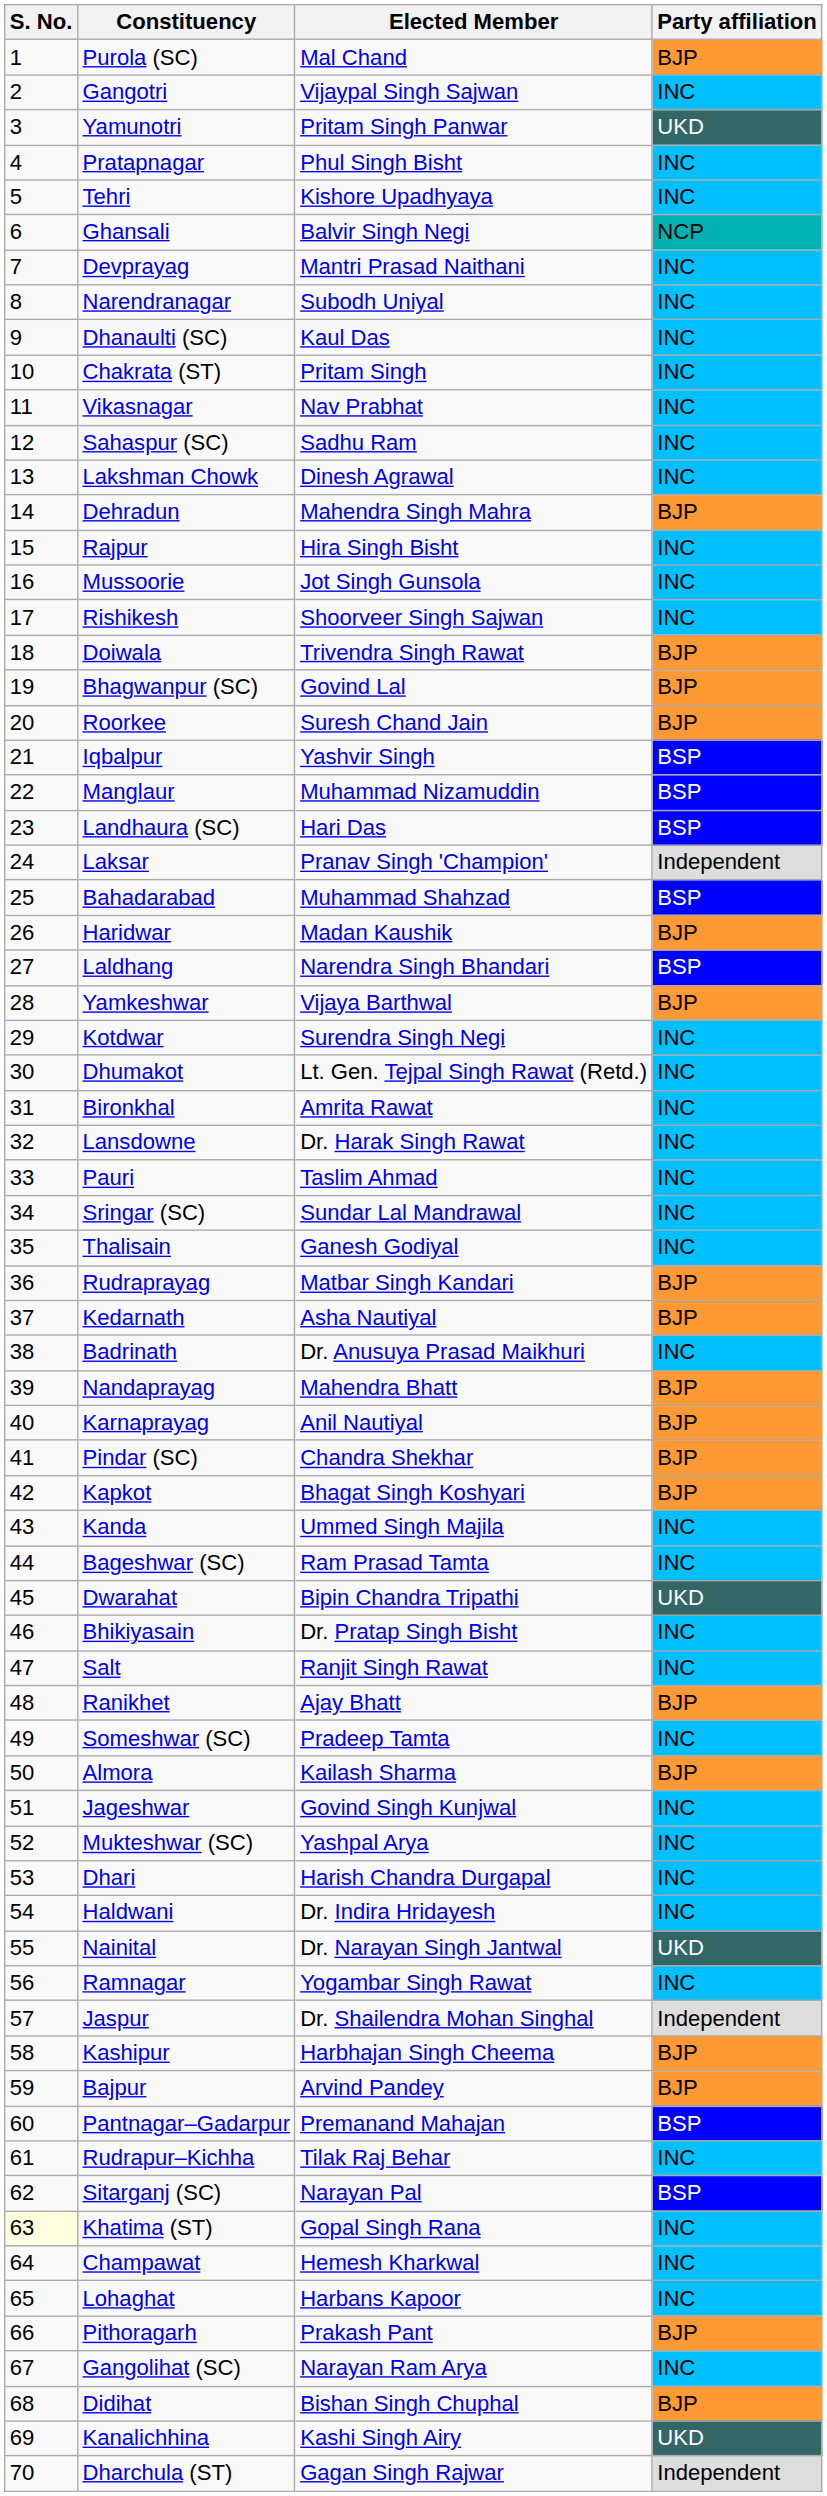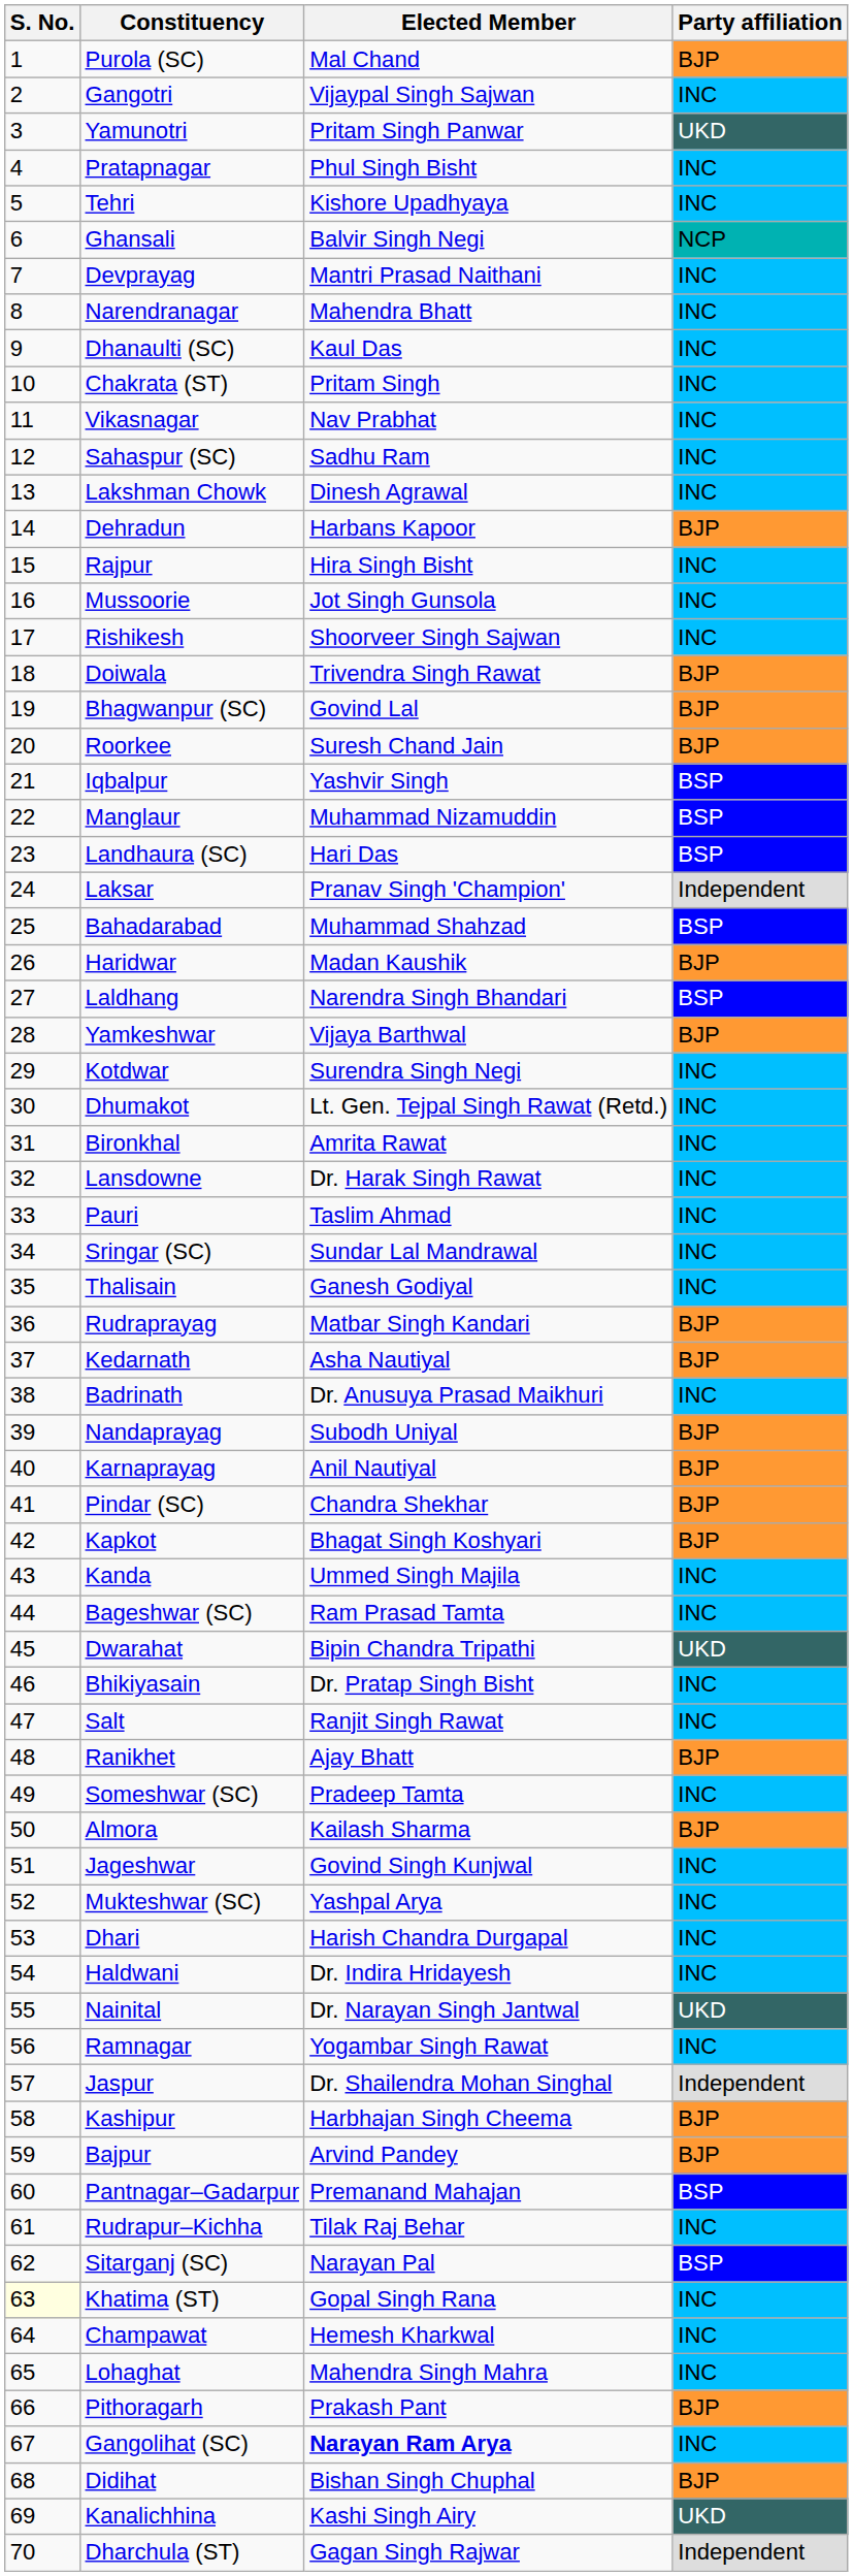 <table class="wikitable sortable">
 <tr style="background:#E9E9E9;">
 <th>S. No.</th>
 <th>Constituency</th>
 <th>Elected Member</th>
 <th>Party affiliation</th>
 </tr>
 <tr>
 <td>1</td>
 <td><a href='#'>Purola</a> (SC)</td>
 <td><a href='#'>Mal Chand</a></td>
 <td bgcolor=#FF9933>BJP</td>
 </tr>
 <tr>
 <td>2</td>
 <td><a href='#'>Gangotri</a></td>
 <td><a href='#'>Vijaypal Singh Sajwan</a></td>
 <td bgcolor=#00BFFF>INC</td>
 </tr>
 <tr>
 <td>3</td>
 <td><a href='#'>Yamunotri</a></td>
 <td><a href='#'>Pritam Singh Panwar</a></td>
 <td style="background: #336666; color: white">UKD</td>
 </tr>
 <tr>
 <td>4</td>
 <td><a href='#'>Pratapnagar</a></td>
 <td><a href='#'>Phul Singh Bisht</a></td>
 <td bgcolor=#00BFFF>INC</td>
 </tr>
 <tr>
 <td>5</td>
 <td><a href='#'>Tehri</a></td>
 <td><a href='#'>Kishore Upadhyaya</a></td>
 <td bgcolor=#00BFFF>INC</td>
 </tr>
 <tr>
 <td>6</td>
 <td><a href='#'>Ghansali</a></td>
 <td><a href='#'>Balvir Singh Negi</a></td>
 <td bgcolor=#00B2B2>NCP</td>
 </tr>
 <tr>
 <td>7</td>
 <td><a href='#'>Devprayag</a></td>
 <td><a href='#'>Mantri Prasad Naithani</a></td>
 <td bgcolor=#00BFFF>INC</td>
 </tr>
 <tr>
 <td>8</td>
 <td><a href='#'>Narendranagar</a></td>
-<td><a href='#'>Subodh Uniyal</a></td>
+<td><a href='#'>Mahendra Bhatt</a></td>
 <td bgcolor=#00BFFF>INC</td>
 </tr>
 <tr>
 <td>9</td>
 <td><a href='#'>Dhanaulti</a> (SC)</td>
 <td><a href='#'>Kaul Das</a></td>
 <td bgcolor=#00BFFF>INC</td>
 </tr>
 <tr>
 <td>10</td>
 <td><a href='#'>Chakrata</a> (ST)</td>
 <td><a href='#'>Pritam Singh</a></td>
 <td bgcolor=#00BFFF>INC</td>
 </tr>
 <tr>
 <td>11</td>
 <td><a href='#'>Vikasnagar</a></td>
 <td><a href='#'>Nav Prabhat</a></td>
 <td bgcolor=#00BFFF>INC</td>
 </tr>
 <tr>
 <td>12</td>
 <td><a href='#'>Sahaspur</a> (SC)</td>
 <td><a href='#'>Sadhu Ram</a></td>
 <td bgcolor=#00BFFF>INC</td>
 </tr>
 <tr>
 <td>13</td>
 <td><a href='#'>Lakshman Chowk</a></td>
 <td><a href='#'>Dinesh Agrawal</a></td>
 <td bgcolor=#00BFFF>INC</td>
 </tr>
 <tr>
 <td>14</td>
 <td><a href='#'>Dehradun</a></td>
-<td><a href='#'>Mahendra Singh Mahra</a></td>
+<td><a href='#'>Harbans Kapoor</a></td>
 <td bgcolor=#FF9933>BJP</td>
 </tr>
 <tr>
 <td>15</td>
 <td><a href='#'>Rajpur</a></td>
 <td><a href='#'>Hira Singh Bisht</a></td>
 <td bgcolor=#00BFFF>INC</td>
 </tr>
 <tr>
 <td>16</td>
 <td><a href='#'>Mussoorie</a></td>
 <td><a href='#'>Jot Singh Gunsola</a></td>
 <td bgcolor=#00BFFF>INC</td>
 </tr>
 <tr>
 <td>17</td>
 <td><a href='#'>Rishikesh</a></td>
 <td><a href='#'>Shoorveer Singh Sajwan</a></td>
 <td bgcolor=#00BFFF>INC</td>
 </tr>
 <tr>
 <td>18</td>
 <td><a href='#'>Doiwala</a></td>
 <td><a href='#'>Trivendra Singh Rawat</a></td>
 <td bgcolor=#FF9933>BJP</td>
 </tr>
 <tr>
 <td>19</td>
 <td><a href='#'>Bhagwanpur</a> (SC)</td>
 <td><a href='#'>Govind Lal</a></td>
 <td bgcolor=#FF9933>BJP</td>
 </tr>
 <tr>
 <td>20</td>
 <td><a href='#'>Roorkee</a></td>
 <td><a href='#'>Suresh Chand Jain</a></td>
 <td bgcolor=#FF9933>BJP</td>
 </tr>
 <tr>
 <td>21</td>
 <td><a href='#'>Iqbalpur</a></td>
 <td><a href='#'>Yashvir Singh</a></td>
 <td style="background: #0000FF; color: white">BSP</td>
 </tr>
 <tr>
 <td>22</td>
 <td><a href='#'>Manglaur</a></td>
 <td><a href='#'>Muhammad Nizamuddin</a></td>
 <td style="background: #0000FF; color: white">BSP</td>
 </tr>
 <tr>
 <td>23</td>
 <td><a href='#'>Landhaura</a> (SC)</td>
 <td><a href='#'>Hari Das</a></td>
 <td style="background: #0000FF; color: white">BSP</td>
 </tr>
 <tr>
 <td>24</td>
 <td><a href='#'>Laksar</a></td>
 <td><a href='#'>Pranav Singh 'Champion'</a></td>
 <td bgcolor=#DDDDDD>Independent</td>
 </tr>
 <tr>
 <td>25</td>
 <td><a href='#'>Bahadarabad</a></td>
 <td><a href='#'>Muhammad Shahzad</a></td>
 <td style="background: #0000FF; color: white">BSP</td>
 </tr>
 <tr>
 <td>26</td>
 <td><a href='#'>Haridwar</a></td>
 <td><a href='#'>Madan Kaushik</a></td>
 <td bgcolor=#FF9933>BJP</td>
 </tr>
 <tr>
 <td>27</td>
 <td><a href='#'>Laldhang</a></td>
 <td><a href='#'>Narendra Singh Bhandari</a></td>
 <td style="background: #0000FF; color: white">BSP</td>
 </tr>
 <tr>
 <td>28</td>
 <td><a href='#'>Yamkeshwar</a></td>
 <td><a href='#'>Vijaya Barthwal</a></td>
 <td bgcolor=#FF9933>BJP</td>
 </tr>
 <tr>
 <td>29</td>
 <td><a href='#'>Kotdwar</a></td>
 <td><a href='#'>Surendra Singh Negi</a></td>
 <td bgcolor=#00BFFF>INC</td>
 </tr>
 <tr>
 <td>30</td>
 <td><a href='#'>Dhumakot</a></td>
 <td>Lt. Gen. <a href='#'>Tejpal Singh Rawat</a> (Retd.)</td>
 <td bgcolor=#00BFFF>INC</td>
 </tr>
 <tr>
 <td>31</td>
 <td><a href='#'>Bironkhal</a></td>
 <td><a href='#'>Amrita Rawat</a></td>
 <td bgcolor=#00BFFF>INC</td>
 </tr>
 <tr>
 <td>32</td>
 <td><a href='#'>Lansdowne</a></td>
 <td>Dr. <a href='#'>Harak Singh Rawat</a></td>
 <td bgcolor=#00BFFF>INC</td>
 </tr>
 <tr>
 <td>33</td>
 <td><a href='#'>Pauri</a></td>
 <td><a href='#'>Taslim Ahmad</a></td>
 <td bgcolor=#00BFFF>INC</td>
 </tr>
 <tr>
 <td>34</td>
 <td><a href='#'>Sringar</a> (SC)</td>
 <td><a href='#'>Sundar Lal Mandrawal</a></td>
 <td bgcolor=#00BFFF>INC</td>
 </tr>
 <tr>
 <td>35</td>
 <td><a href='#'>Thalisain</a></td>
 <td><a href='#'>Ganesh Godiyal</a></td>
 <td bgcolor=#00BFFF>INC</td>
 </tr>
 <tr>
 <td>36</td>
 <td><a href='#'>Rudraprayag</a></td>
 <td><a href='#'>Matbar Singh Kandari</a></td>
 <td bgcolor=#FF9933>BJP</td>
 </tr>
 <tr>
 <td>37</td>
 <td><a href='#'>Kedarnath</a></td>
 <td><a href='#'>Asha Nautiyal</a></td>
 <td bgcolor=#FF9933>BJP</td>
 </tr>
 <tr>
 <td>38</td>
 <td><a href='#'>Badrinath</a></td>
 <td>Dr. <a href='#'>Anusuya Prasad Maikhuri</a></td>
 <td bgcolor=#00BFFF>INC</td>
 </tr>
 <tr>
 <td>39</td>
 <td><a href='#'>Nandaprayag</a></td>
-<td><a href='#'>Mahendra Bhatt</a></td>
+<td><a href='#'>Subodh Uniyal</a></td>
 <td bgcolor=#FF9933>BJP</td>
 </tr>
 <tr>
 <td>40</td>
 <td><a href='#'>Karnaprayag</a></td>
 <td><a href='#'>Anil Nautiyal</a></td>
 <td bgcolor=#FF9933>BJP</td>
 </tr>
 <tr>
 <td>41</td>
 <td><a href='#'>Pindar</a> (SC)</td>
 <td><a href='#'>Chandra Shekhar</a></td>
 <td bgcolor=#FF9933>BJP</td>
 </tr>
 <tr>
 <td>42</td>
 <td><a href='#'>Kapkot</a></td>
 <td><a href='#'>Bhagat Singh Koshyari</a></td>
 <td bgcolor=#FF9933>BJP</td>
 </tr>
 <tr>
 <td>43</td>
 <td><a href='#'>Kanda</a></td>
 <td><a href='#'>Ummed Singh Majila</a></td>
 <td bgcolor=#00BFFF>INC</td>
 </tr>
 <tr>
 <td>44</td>
 <td><a href='#'>Bageshwar</a> (SC)</td>
 <td><a href='#'>Ram Prasad Tamta</a></td>
 <td bgcolor=#00BFFF>INC</td>
 </tr>
 <tr>
 <td>45</td>
 <td><a href='#'>Dwarahat</a></td>
 <td><a href='#'>Bipin Chandra Tripathi</a></td>
 <td style="background: #336666; color: white">UKD</td>
 </tr>
 <tr>
 <td>46</td>
 <td><a href='#'>Bhikiyasain</a></td>
 <td>Dr. <a href='#'>Pratap Singh Bisht</a></td>
 <td bgcolor=#00BFFF>INC</td>
 </tr>
 <tr>
 <td>47</td>
 <td><a href='#'>Salt</a></td>
 <td><a href='#'>Ranjit Singh Rawat</a></td>
 <td bgcolor=#00BFFF>INC</td>
 </tr>
 <tr>
 <td>48</td>
 <td><a href='#'>Ranikhet</a></td>
 <td><a href='#'>Ajay Bhatt</a></td>
 <td bgcolor=#FF9933>BJP</td>
 </tr>
 <tr>
 <td>49</td>
 <td><a href='#'>Someshwar</a> (SC)</td>
 <td><a href='#'>Pradeep Tamta</a></td>
 <td bgcolor=#00BFFF>INC</td>
 </tr>
 <tr>
 <td>50</td>
 <td><a href='#'>Almora</a></td>
 <td><a href='#'>Kailash Sharma</a></td>
 <td bgcolor=#FF9933>BJP</td>
 </tr>
 <tr>
 <td>51</td>
 <td><a href='#'>Jageshwar</a></td>
 <td><a href='#'>Govind Singh Kunjwal</a></td>
 <td bgcolor=#00BFFF>INC</td>
 </tr>
 <tr>
 <td>52</td>
 <td><a href='#'>Mukteshwar</a> (SC)</td>
 <td><a href='#'>Yashpal Arya</a></td>
 <td bgcolor=#00BFFF>INC</td>
 </tr>
 <tr>
 <td>53</td>
 <td><a href='#'>Dhari</a></td>
 <td><a href='#'>Harish Chandra Durgapal</a></td>
 <td bgcolor=#00BFFF>INC</td>
 </tr>
 <tr>
 <td>54</td>
 <td><a href='#'>Haldwani</a></td>
 <td>Dr. <a href='#'>Indira Hridayesh</a></td>
 <td bgcolor=#00BFFF>INC</td>
 </tr>
 <tr>
 <td>55</td>
 <td><a href='#'>Nainital</a></td>
 <td>Dr. <a href='#'>Narayan Singh Jantwal</a></td>
 <td style="background: #336666; color: white">UKD</td>
 </tr>
 <tr>
 <td>56</td>
 <td><a href='#'>Ramnagar</a></td>
 <td><a href='#'>Yogambar Singh Rawat</a></td>
 <td bgcolor=#00BFFF>INC</td>
 </tr>
 <tr>
 <td>57</td>
 <td><a href='#'>Jaspur</a></td>
 <td>Dr. <a href='#'>Shailendra Mohan Singhal</a></td>
 <td bgcolor=#DDDDDD>Independent</td>
 </tr>
 <tr>
 <td>58</td>
 <td><a href='#'>Kashipur</a></td>
 <td><a href='#'>Harbhajan Singh Cheema</a></td>
 <td bgcolor=#FF9933>BJP</td>
 </tr>
 <tr>
 <td>59</td>
 <td><a href='#'>Bajpur</a></td>
 <td><a href='#'>Arvind Pandey</a></td>
 <td bgcolor=#FF9933>BJP</td>
 </tr>
 <tr>
 <td>60</td>
 <td><a href='#'>Pantnagar–Gadarpur</a></td>
 <td><a href='#'>Premanand Mahajan</a></td>
 <td style="background: #0000FF; color: white">BSP</td>
 </tr>
 <tr>
 <td>61</td>
 <td><a href='#'>Rudrapur–Kichha</a></td>
 <td><a href='#'>Tilak Raj Behar</a></td>
 <td bgcolor=#00BFFF>INC</td>
 </tr>
 <tr>
 <td>62</td>
 <td><a href='#'>Sitarganj</a> (SC)</td>
 <td><a href='#'>Narayan Pal</a></td>
 <td style="background: #0000FF; color: white">BSP</td>
 </tr>
 <tr>
 <td style="background: lightyellow;">63</td>
 <td><a href='#'>Khatima</a> (ST)</td>
 <td><a href='#'>Gopal Singh Rana</a></td>
 <td bgcolor=#00BFFF>INC</td>
 </tr>
 <tr>
 <td>64</td>
 <td><a href='#'>Champawat</a></td>
 <td><a href='#'>Hemesh Kharkwal</a></td>
 <td bgcolor=#00BFFF>INC</td>
 </tr>
 <tr>
 <td>65</td>
 <td><a href='#'>Lohaghat</a></td>
-<td><a href='#'>Harbans Kapoor</a></td>
+<td><a href='#'>Mahendra Singh Mahra</a></td>
 <td bgcolor=#00BFFF>INC</td>
 </tr>
 <tr>
 <td>66</td>
 <td><a href='#'>Pithoragarh</a></td>
 <td><a href='#'>Prakash Pant</a></td>
 <td bgcolor=#FF9933>BJP</td>
 </tr>
 <tr>
 <td>67</td>
 <td><a href='#'>Gangolihat</a> (SC)</td>
-<td><a href='#'>Narayan Ram Arya</a></td>
+<td><strong><a href='#'>Narayan Ram Arya</a></strong></td>
 <td bgcolor=#00BFFF>INC</td>
 </tr>
 <tr>
 <td>68</td>
 <td><a href='#'>Didihat</a></td>
 <td><a href='#'>Bishan Singh Chuphal</a></td>
 <td bgcolor=#FF9933>BJP</td>
 </tr>
 <tr>
 <td>69</td>
 <td><a href='#'>Kanalichhina</a></td>
 <td><a href='#'>Kashi Singh Airy</a></td>
 <td style="background: #336666; color: white">UKD</td>
 </tr>
 <tr>
 <td>70</td>
 <td><a href='#'>Dharchula</a> (ST)</td>
 <td><a href='#'>Gagan Singh Rajwar</a></td>
 <td bgcolor=#DDDDDD>Independent</td>
 </tr>
 </table>
